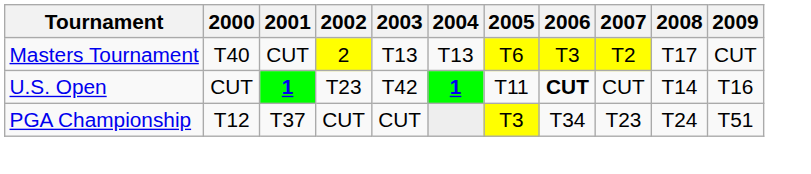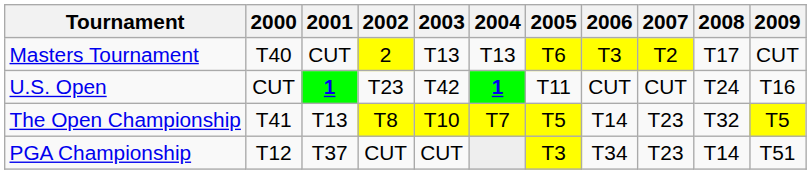 <table class="wikitable" style="font-size:95%;text-align:center;">
 <tr>
 <th>Tournament</th>
 <th>2000</th>
 <th>2001</th>
 <th>2002</th>
 <th>2003</th>
 <th>2004</th>
 <th>2005</th>
 <th>2006</th>
 <th>2007</th>
 <th>2008</th>
 <th>2009</th>
 </tr>
 <tr>
 <td align=left><a href='#'>Masters Tournament</a></td>
 <td>T40</td>
 <td>CUT</td>
 <td style="background:yellow;">2</td>
 <td>T13</td>
 <td>T13</td>
 <td style="background:yellow;">T6</td>
 <td style="background:yellow;">T3</td>
 <td style="background:yellow;">T2</td>
 <td>T17</td>
 <td>CUT</td>
 </tr>
 <tr>
 <td align=left><a href='#'>U.S. Open</a></td>
 <td>CUT</td>
 <td style="background:lime;"><strong><a href='#'>1</a></strong></td>
 <td>T23</td>
 <td>T42</td>
 <td style="background:lime;"><strong><a href='#'>1</a></strong></td>
 <td>T11</td>
-<td><strong>CUT</strong></td>
 <td>CUT</td>
+<td>CUT</td>
+<td>T24</td>
+<td>T16</td>
+</tr>
+<tr>
+<td align=left><a href='#'>The Open Championship</a></td>
+<td>T41</td>
+<td>T13</td>
+<td style="background:yellow;">T8</td>
+<td style="background:yellow;">T10</td>
+<td style="background:yellow;">T7</td>
+<td style="background:yellow;">T5</td>
 <td>T14</td>
-<td>T16</td>
+<td>T23</td>
+<td>T32</td>
+<td style="background:yellow;">T5</td>
 </tr>
 <tr>
 <td align=left><a href='#'>PGA Championship</a></td>
 <td>T12</td>
 <td>T37</td>
 <td>CUT</td>
 <td>CUT</td>
 <td style="background:#eeeeee;"></td>
 <td style="background:yellow;">T3</td>
 <td>T34</td>
 <td>T23</td>
-<td>T24</td>
+<td>T14</td>
 <td>T51</td>
 </tr>
 </table>
